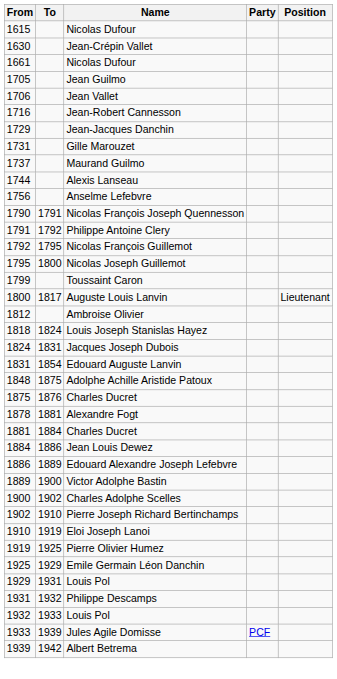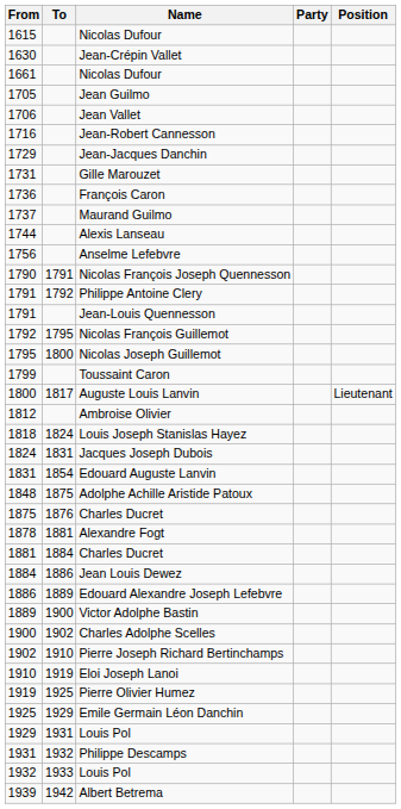 <table class="wikitable">
 <tr>
 <th>From</th>
 <th>To</th>
 <th>Name</th>
 <th>Party</th>
 <th>Position</th>
 </tr>
 <tr>
 <td>1615</td>
 <td></td>
 <td>Nicolas Dufour</td>
 <td></td>
 <td></td>
 </tr>
 <tr>
 <td>1630</td>
 <td></td>
 <td>Jean-Crépin Vallet</td>
 <td></td>
 <td></td>
 </tr>
 <tr>
 <td>1661</td>
 <td></td>
 <td>Nicolas Dufour</td>
 <td></td>
 <td></td>
 </tr>
 <tr>
 <td>1705</td>
 <td></td>
 <td>Jean Guilmo</td>
 <td></td>
 <td></td>
 </tr>
 <tr>
 <td>1706</td>
 <td></td>
 <td>Jean Vallet</td>
 <td></td>
 <td></td>
 </tr>
 <tr>
 <td>1716</td>
 <td></td>
 <td>Jean-Robert Cannesson</td>
 <td></td>
 <td></td>
 </tr>
 <tr>
 <td>1729</td>
 <td></td>
 <td>Jean-Jacques Danchin</td>
 <td></td>
 <td></td>
 </tr>
 <tr>
 <td>1731</td>
 <td></td>
 <td>Gille Marouzet</td>
 <td></td>
 <td></td>
 </tr>
 <tr>
+<td>1736</td>
+<td></td>
+<td>François Caron</td>
+<td></td>
+<td></td>
+</tr>
+<tr>
 <td>1737</td>
 <td></td>
 <td>Maurand Guilmo</td>
 <td></td>
 <td></td>
 </tr>
 <tr>
 <td>1744</td>
 <td></td>
 <td>Alexis Lanseau</td>
 <td></td>
 <td></td>
 </tr>
 <tr>
 <td>1756</td>
 <td></td>
 <td>Anselme Lefebvre</td>
 <td></td>
 <td></td>
 </tr>
 <tr>
 <td>1790</td>
 <td>1791</td>
 <td>Nicolas François Joseph Quennesson</td>
 <td></td>
 <td></td>
 </tr>
 <tr>
 <td>1791</td>
 <td>1792</td>
 <td>Philippe Antoine Clery</td>
+<td></td>
+<td></td>
+</tr>
+<tr>
+<td>1791</td>
+<td></td>
+<td>Jean-Louis Quennesson</td>
 <td></td>
 <td></td>
 </tr>
 <tr>
 <td>1792</td>
 <td>1795</td>
 <td>Nicolas François Guillemot</td>
 <td></td>
 <td></td>
 </tr>
 <tr>
 <td>1795</td>
 <td>1800</td>
 <td>Nicolas Joseph Guillemot</td>
 <td></td>
 <td></td>
 </tr>
 <tr>
 <td>1799</td>
 <td></td>
 <td>Toussaint Caron</td>
 <td></td>
 <td></td>
 </tr>
 <tr>
 <td>1800</td>
 <td>1817</td>
 <td>Auguste Louis Lanvin</td>
 <td></td>
 <td>Lieutenant</td>
 </tr>
 <tr>
 <td>1812</td>
 <td></td>
 <td>Ambroise Olivier</td>
 <td></td>
 <td></td>
 </tr>
 <tr>
 <td>1818</td>
 <td>1824</td>
 <td>Louis Joseph Stanislas Hayez</td>
 <td></td>
 <td></td>
 </tr>
 <tr>
 <td>1824</td>
 <td>1831</td>
 <td>Jacques Joseph Dubois</td>
 <td></td>
 <td></td>
 </tr>
 <tr>
 <td>1831</td>
 <td>1854</td>
 <td>Edouard Auguste Lanvin</td>
 <td></td>
 <td></td>
 </tr>
 <tr>
 <td>1848</td>
 <td>1875</td>
 <td>Adolphe Achille Aristide Patoux</td>
 <td></td>
 <td></td>
 </tr>
 <tr>
 <td>1875</td>
 <td>1876</td>
 <td>Charles Ducret</td>
 <td></td>
 <td></td>
 </tr>
 <tr>
 <td>1878</td>
 <td>1881</td>
 <td>Alexandre Fogt</td>
 <td></td>
 <td></td>
 </tr>
 <tr>
 <td>1881</td>
 <td>1884</td>
 <td>Charles Ducret</td>
 <td></td>
 <td></td>
 </tr>
 <tr>
 <td>1884</td>
 <td>1886</td>
 <td>Jean Louis Dewez</td>
 <td></td>
 <td></td>
 </tr>
 <tr>
 <td>1886</td>
 <td>1889</td>
 <td>Edouard Alexandre Joseph Lefebvre</td>
 <td></td>
 <td></td>
 </tr>
 <tr>
 <td>1889</td>
 <td>1900</td>
 <td>Victor Adolphe Bastin</td>
 <td></td>
 <td></td>
 </tr>
 <tr>
 <td>1900</td>
 <td>1902</td>
 <td>Charles Adolphe Scelles</td>
 <td></td>
 <td></td>
 </tr>
 <tr>
 <td>1902</td>
 <td>1910</td>
 <td>Pierre Joseph Richard Bertinchamps</td>
 <td></td>
 <td></td>
 </tr>
 <tr>
 <td>1910</td>
 <td>1919</td>
 <td>Eloi Joseph Lanoi</td>
 <td></td>
 <td></td>
 </tr>
 <tr>
 <td>1919</td>
 <td>1925</td>
 <td>Pierre Olivier Humez</td>
 <td></td>
 <td></td>
 </tr>
 <tr>
 <td>1925</td>
 <td>1929</td>
 <td>Emile Germain Léon Danchin</td>
 <td></td>
 <td></td>
 </tr>
 <tr>
 <td>1929</td>
 <td>1931</td>
 <td>Louis Pol</td>
 <td></td>
 <td></td>
 </tr>
 <tr>
 <td>1931</td>
 <td>1932</td>
 <td>Philippe Descamps</td>
 <td></td>
 <td></td>
 </tr>
 <tr>
 <td>1932</td>
 <td>1933</td>
 <td>Louis Pol</td>
 <td></td>
 <td></td>
 </tr>
 <tr>
-<td>1933</td>
-<td>1939</td>
-<td>Jules Agile Domisse</td>
-<td><a href='#'>PCF</a></td>
-<td></td>
-</tr>
-<tr>
 <td>1939</td>
 <td>1942</td>
 <td>Albert Betrema</td>
 <td></td>
 <td></td>
 </tr>
 </table>
